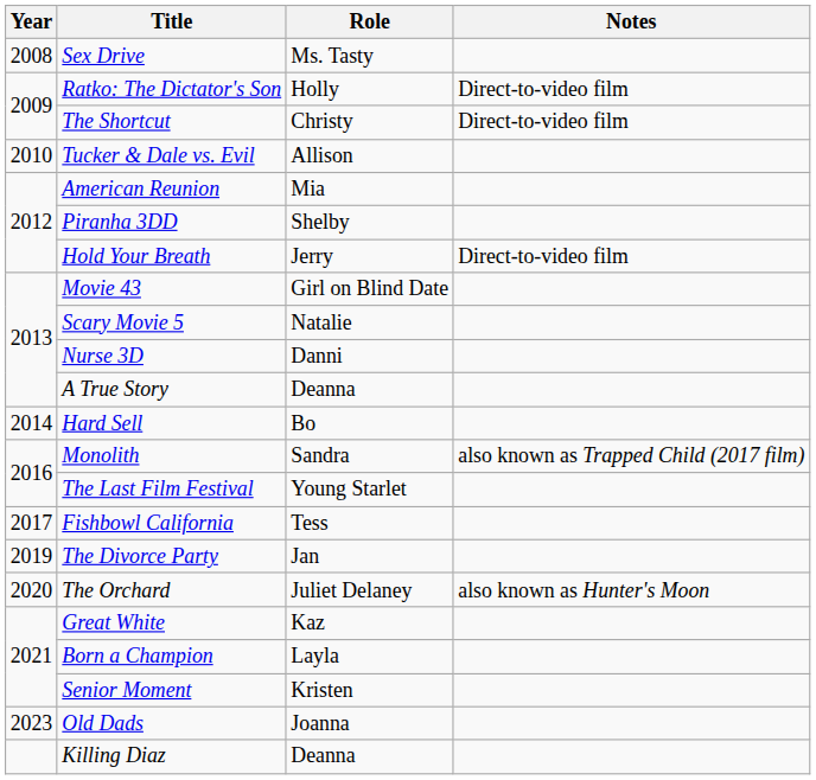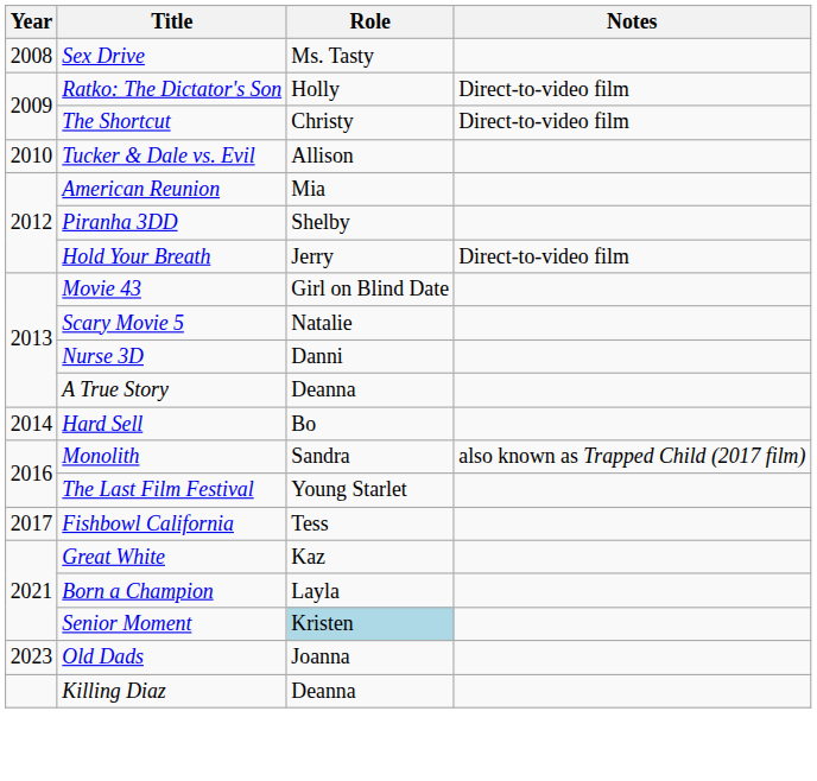 <table class="wikitable sortable">
 <tr>
 <th>Year</th>
 <th>Title</th>
 <th>Role</th>
 <th class="unsortable">Notes</th>
 </tr>
 <tr>
 <td>2008</td>
 <td><em><a href='#'>Sex Drive</a></em></td>
 <td>Ms. Tasty</td>
 <td></td>
 </tr>
 <tr>
 <td rowspan=2>2009</td>
 <td><em><a href='#'>Ratko: The Dictator's Son</a></em></td>
 <td>Holly</td>
 <td>Direct-to-video film</td>
 </tr>
 <tr>
 <td><em><a href='#'>The Shortcut</a></em></td>
 <td>Christy</td>
 <td>Direct-to-video film</td>
 </tr>
 <tr>
 <td>2010</td>
 <td><em><a href='#'>Tucker & Dale vs. Evil</a></em></td>
 <td>Allison</td>
 <td></td>
 </tr>
 <tr>
 <td rowspan=3>2012</td>
 <td><em><a href='#'>American Reunion</a></em></td>
 <td>Mia</td>
 <td></td>
 </tr>
 <tr>
 <td><em><a href='#'>Piranha 3DD</a></em></td>
 <td>Shelby</td>
 <td></td>
 </tr>
 <tr>
 <td><em><a href='#'>Hold Your Breath</a></em></td>
 <td>Jerry</td>
 <td>Direct-to-video film</td>
 </tr>
 <tr>
 <td rowspan=4>2013</td>
 <td><em><a href='#'>Movie 43</a></em></td>
 <td>Girl on Blind Date</td>
 <td></td>
 </tr>
 <tr>
 <td><em><a href='#'>Scary Movie 5</a></em></td>
 <td>Natalie</td>
 <td></td>
 </tr>
 <tr>
 <td><em><a href='#'>Nurse 3D</a></em></td>
 <td>Danni</td>
 <td></td>
 </tr>
 <tr>
 <td><em>A True Story </em></td>
 <td>Deanna</td>
 <td></td>
 </tr>
 <tr>
 <td>2014</td>
 <td><em><a href='#'>Hard Sell</a></em></td>
 <td>Bo</td>
 <td></td>
 </tr>
 <tr>
 <td rowspan=2>2016</td>
 <td><em><a href='#'>Monolith</a></em></td>
 <td>Sandra</td>
 <td>also known as <em>Trapped Child (2017 film)</em></td>
 </tr>
 <tr>
 <td><em><a href='#'>The Last Film Festival</a></em></td>
 <td>Young Starlet</td>
 <td></td>
 </tr>
 <tr>
 <td>2017</td>
 <td><em><a href='#'>Fishbowl California</a></em></td>
 <td>Tess</td>
 <td></td>
 </tr>
 <tr>
-<td>2019</td>
-<td><em><a href='#'>The Divorce Party</a></em></td>
-<td>Jan</td>
-<td></td>
-</tr>
-<tr>
-<td>2020</td>
-<td><em>The Orchard</em></td>
-<td>Juliet Delaney</td>
-<td>also known as <em>Hunter's Moon</em></td>
-</tr>
-<tr>
 <td rowspan=3>2021</td>
 <td><em><a href='#'>Great White</a></em></td>
 <td>Kaz</td>
 <td></td>
 </tr>
 <tr>
 <td><em><a href='#'>Born a Champion</a></em></td>
 <td>Layla</td>
 <td></td>
 </tr>
 <tr>
 <td><em><a href='#'>Senior Moment</a></em></td>
-<td>Kristen</td>
+<td style="background: lightblue;">Kristen</td>
 <td></td>
 </tr>
 <tr>
 <td>2023</td>
 <td><em><a href='#'>Old Dads</a></em></td>
 <td>Joanna</td>
 <td></td>
 </tr>
 <tr>
 <td></td>
 <td><em>Killing Diaz</em></td>
 <td>Deanna</td>
 <td></td>
 </tr>
 </table>
